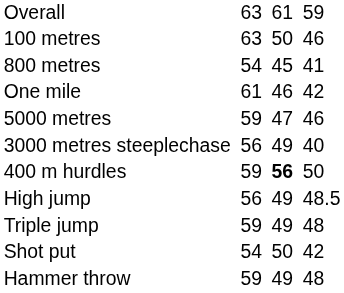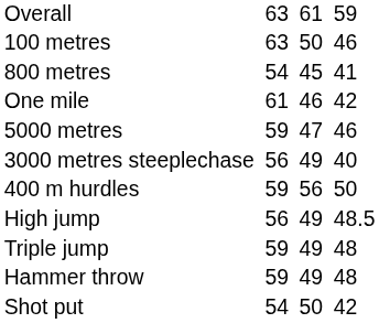 <table>
 <tr>
 <td>Overall</td>
 <td></td>
 <td>63</td>
 <td></td>
 <td>61</td>
 <td></td>
 <td>59</td>
 </tr>
 <tr>
 <td>100 metres</td>
 <td></td>
 <td>63</td>
 <td></td>
 <td>50</td>
 <td></td>
 <td>46</td>
 </tr>
 <tr>
 <td>800 metres</td>
 <td></td>
 <td>54</td>
 <td></td>
 <td>45</td>
 <td></td>
 <td>41</td>
 </tr>
 <tr>
 <td>One mile</td>
 <td></td>
 <td>61</td>
 <td></td>
 <td>46</td>
 <td></td>
 <td>42</td>
 </tr>
 <tr>
 <td>5000 metres</td>
 <td></td>
 <td>59</td>
 <td></td>
 <td>47</td>
 <td></td>
 <td>46</td>
 </tr>
 <tr>
 <td>3000 metres steeplechase</td>
 <td></td>
 <td>56</td>
 <td></td>
 <td>49</td>
 <td></td>
 <td>40</td>
 </tr>
 <tr>
 <td>400 m hurdles</td>
 <td></td>
 <td>59</td>
 <td></td>
-<td><strong>56</strong></td>
+<td>56</td>
 <td></td>
 <td>50</td>
 </tr>
 <tr>
 <td>High jump</td>
 <td></td>
 <td>56</td>
 <td></td>
 <td>49</td>
 <td></td>
 <td>48.5</td>
 </tr>
 <tr>
 <td>Triple jump</td>
 <td></td>
 <td>59</td>
 <td></td>
 <td>49</td>
 <td></td>
 <td>48</td>
 </tr>
 <tr>
+<td>Hammer throw</td>
+<td></td>
+<td>59</td>
+<td></td>
+<td>49</td>
+<td></td>
+<td>48</td>
+</tr>
+<tr>
 <td>Shot put</td>
 <td></td>
 <td>54</td>
 <td></td>
 <td>50</td>
 <td></td>
 <td>42</td>
 </tr>
 <tr>
-<td>Hammer throw</td>
-<td></td>
-<td>59</td>
-<td></td>
-<td>49</td>
-<td></td>
-<td>48</td>
-</tr>
-<tr>
 </tr>
 </table>
